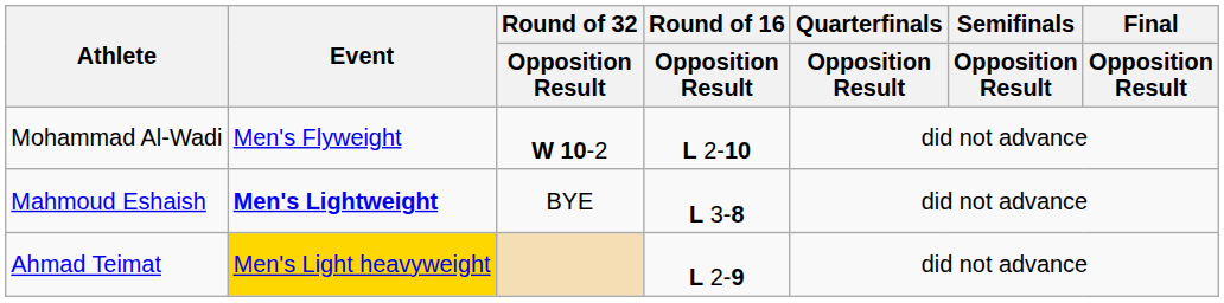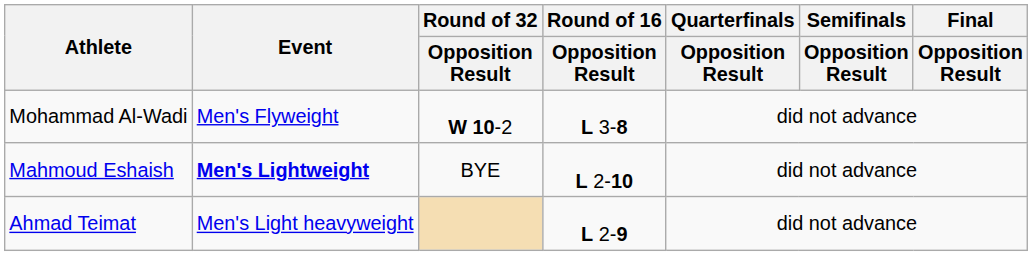 <table class=wikitable style="font-size:90%">
 <tr>
 <th rowspan=2>Athlete</th>
 <th rowspan=2>Event</th>
 <th>Round of 32</th>
 <th>Round of 16</th>
 <th>Quarterfinals</th>
 <th>Semifinals</th>
 <th>Final</th>
 </tr>
 <tr>
 <th>Opposition<br>Result</th>
 <th>Opposition<br>Result</th>
 <th>Opposition<br>Result</th>
 <th>Opposition<br>Result</th>
 <th>Opposition<br>Result</th>
 </tr>
 <tr>
 <td>Mohammad Al-Wadi</td>
 <td><a href='#'>Men's Flyweight</a></td>
 <td align=center><br><strong>W</strong> <strong>10</strong>-2</td>
-<td align=center><br><strong>L</strong> 2-<strong>10</strong></td>
+<td align=center><br><strong>L</strong> 3-<strong>8</strong></td>
 <td style="text-align:center;" colspan="7">did not advance</td>
 </tr>
 <tr>
 <td><a href='#'>Mahmoud Eshaish</a></td>
 <td><strong><a href='#'>Men's Lightweight</a></strong></td>
 <td align=center>BYE</td>
-<td align=center><br><strong>L</strong> 3-<strong>8</strong></td>
+<td align=center><br><strong>L</strong> 2-<strong>10</strong></td>
 <td style="text-align:center;" colspan="7">did not advance</td>
 </tr>
 <tr>
 <td><a href='#'>Ahmad Teimat</a></td>
-<td style="background: gold;"><a href='#'>Men's Light heavyweight</a></td>
+<td><a href='#'>Men's Light heavyweight</a></td>
 <td style="background:wheat;"></td>
 <td align=center><br><strong>L</strong> 2-<strong>9</strong></td>
 <td style="text-align:center;" colspan="7">did not advance</td>
 </tr>
 </table>
